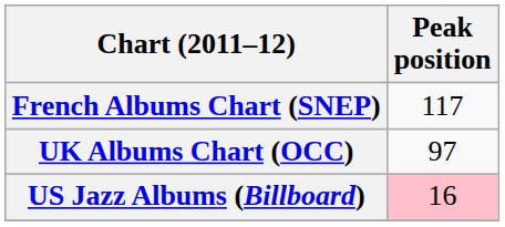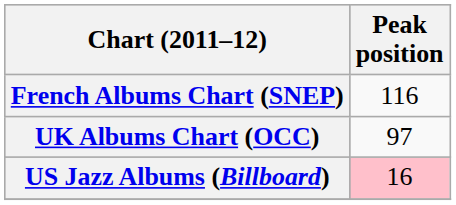 <table class="wikitable sortable plainrowheaders">
 <tr>
 <th scope="col">Chart (2011–12)</th>
 <th scope="col">Peak<br>position</th>
 </tr>
 <tr>
 <th scope="row"><a href='#'>French Albums Chart</a> (<a href='#'>SNEP</a>)</th>
-<td style="text-align:center;">117</td>
+<td style="text-align:center;">116</td>
 </tr>
 <tr>
 <th scope="row"><a href='#'>UK Albums Chart</a> (<a href='#'>OCC</a>)</th>
 <td style="text-align:center;">97</td>
 </tr>
 <tr>
 <th scope="row"><a href='#'>US Jazz Albums</a> (<em><a href='#'>Billboard</a></em>)</th>
 <td align="center" style="background: pink;">16</td>
 </tr>
 <tr>
 </tr>
 </table>
